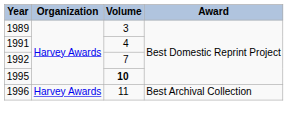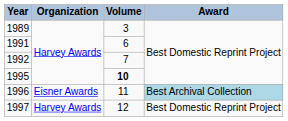 <table class="wikitable">
 <tr>
 <th style="background:#B0C4DE;">Year</th>
 <th style="background:#B0C4DE;">Organization</th>
 <th style="background:#B0C4DE;">Volume</th>
 <th style="background:#B0C4DE;">Award</th>
 </tr>
 <tr>
 <td>1989</td>
 <td rowspan="4"><a href='#'>Harvey Awards</a></td>
 <td style="text-align:right;padding-right:1.5em;">3</td>
 <td rowspan="4">Best Domestic Reprint Project</td>
 </tr>
 <tr>
 <td>1991</td>
-<td style="text-align:right;padding-right:1.5em;">4</td>
+<td style="text-align:right;padding-right:1.5em;">6</td>
 </tr>
 <tr>
 <td>1992</td>
 <td style="text-align:right;padding-right:1.5em;">7</td>
 </tr>
 <tr>
 <td>1995</td>
 <td style="text-align:right;padding-right:1.5em;"><strong>10</strong></td>
 </tr>
 <tr>
 <td>1996</td>
+<td><a href='#'>Eisner Awards</a></td>
+<td style="text-align:right;padding-right:1.5em;">11</td>
+<td style="background: lightblue;">Best Archival Collection</td>
+</tr>
+<tr>
+<td>1997</td>
 <td><a href='#'>Harvey Awards</a></td>
-<td style="text-align:right;padding-right:1.5em;">11</td>
-<td>Best Archival Collection</td>
+<td style="text-align:right;padding-right:1.5em;">12</td>
+<td>Best Domestic Reprint Project</td>
 </tr>
 </table>
